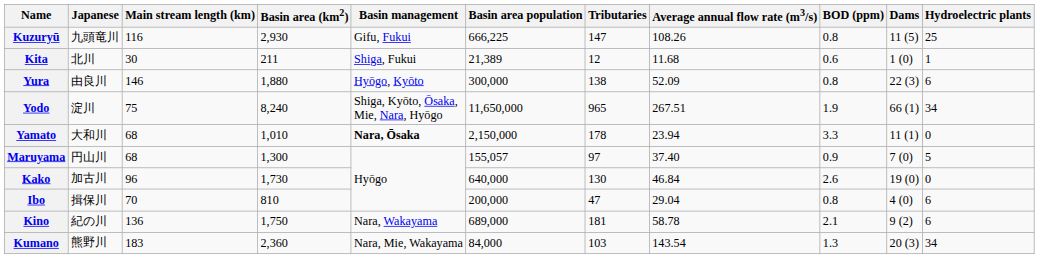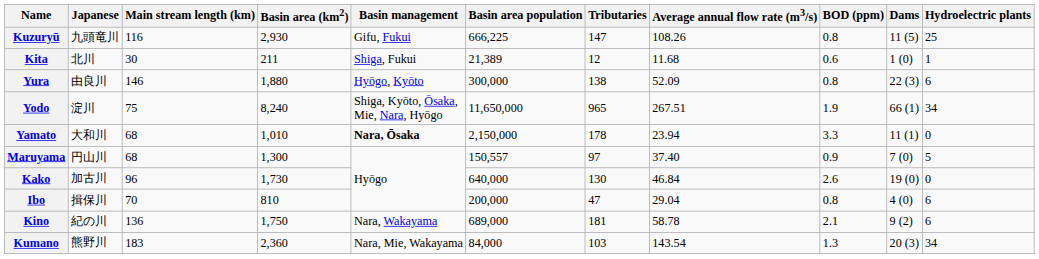 <table class="wikitable">
 <tr>
 <th>Name</th>
 <th>Japanese</th>
 <th>Main stream length (km)</th>
 <th>Basin area (km<sup>2</sup>)</th>
 <th>Basin management</th>
 <th>Basin area population</th>
 <th>Tributaries</th>
 <th>Average annual flow rate (m<sup>3</sup>/s)</th>
 <th>BOD (ppm)</th>
 <th>Dams</th>
 <th>Hydroelectric plants</th>
 </tr>
 <tr>
 <th><a href='#'>Kuzuryū</a></th>
 <td>九頭竜川</td>
 <td>116</td>
 <td>2,930</td>
 <td>Gifu, <a href='#'>Fukui</a></td>
 <td>666,225</td>
 <td>147</td>
 <td>108.26</td>
 <td>0.8</td>
 <td>11 (5)</td>
 <td>25</td>
 </tr>
 <tr>
 <th><a href='#'>Kita</a></th>
 <td>北川</td>
 <td>30</td>
 <td>211</td>
 <td><a href='#'>Shiga</a>, Fukui</td>
 <td>21,389</td>
 <td>12</td>
 <td>11.68</td>
 <td>0.6</td>
 <td>1 (0)</td>
 <td>1</td>
 </tr>
 <tr>
 <th><a href='#'>Yura</a></th>
 <td>由良川</td>
 <td>146</td>
 <td>1,880</td>
 <td><a href='#'>Hyōgo</a>, <a href='#'>Kyōto</a></td>
 <td>300,000</td>
 <td>138</td>
 <td>52.09</td>
 <td>0.8</td>
 <td>22 (3)</td>
 <td>6</td>
 </tr>
 <tr>
 <th><a href='#'>Yodo</a></th>
 <td>淀川</td>
 <td>75</td>
 <td>8,240</td>
 <td>Shiga, Kyōto, <a href='#'>Ōsaka</a>,<br>Mie, <a href='#'>Nara</a>, Hyōgo</td>
 <td>11,650,000</td>
 <td>965</td>
 <td>267.51</td>
 <td>1.9</td>
 <td>66 (1)</td>
 <td>34</td>
 </tr>
 <tr>
 <th><a href='#'>Yamato</a></th>
 <td>大和川</td>
 <td>68</td>
 <td>1,010</td>
 <td><strong>Nara, Ōsaka</strong></td>
 <td>2,150,000</td>
 <td>178</td>
 <td>23.94</td>
 <td>3.3</td>
 <td>11 (1)</td>
 <td>0</td>
 </tr>
 <tr>
 <th><a href='#'>Maruyama</a></th>
 <td>円山川</td>
 <td>68</td>
 <td>1,300</td>
 <td rowspan="3">Hyōgo</td>
-<td>155,057</td>
+<td>150,557</td>
 <td>97</td>
 <td>37.40</td>
 <td>0.9</td>
 <td>7 (0)</td>
 <td>5</td>
 </tr>
 <tr>
 <th><a href='#'>Kako</a></th>
 <td>加古川</td>
 <td>96</td>
 <td>1,730</td>
 <td>640,000</td>
 <td>130</td>
 <td>46.84</td>
 <td>2.6</td>
 <td>19 (0)</td>
 <td>0</td>
 </tr>
 <tr>
 <th><a href='#'>Ibo</a></th>
 <td>揖保川</td>
 <td>70</td>
 <td>810</td>
 <td>200,000</td>
 <td>47</td>
 <td>29.04</td>
 <td>0.8</td>
 <td>4 (0)</td>
 <td>6</td>
 </tr>
 <tr>
 <th><a href='#'>Kino</a></th>
 <td>紀の川</td>
 <td>136</td>
 <td>1,750</td>
 <td>Nara, <a href='#'>Wakayama</a></td>
 <td>689,000</td>
 <td>181</td>
 <td>58.78</td>
 <td>2.1</td>
 <td>9 (2)</td>
 <td>6</td>
 </tr>
 <tr>
 <th><a href='#'>Kumano</a></th>
 <td>熊野川</td>
 <td>183</td>
 <td>2,360</td>
 <td>Nara, Mie, Wakayama</td>
 <td>84,000</td>
 <td>103</td>
 <td>143.54</td>
 <td>1.3</td>
 <td>20 (3)</td>
 <td>34</td>
 </tr>
 </table>
